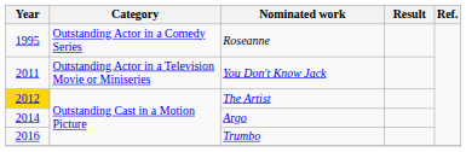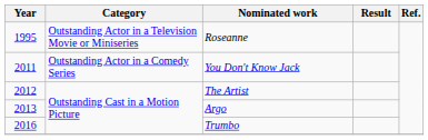 <table class=wikitable>
 <tr>
 <th scope="col" style="width:5em;">Year</th>
 <th scope="col" style="width:26em;">Category</th>
 <th scope="col" style="width:25em;">Nominated work</th>
 <th scope="col" style="width:5em;">Result</th>
 <th>Ref.</th>
 </tr>
 <tr>
 <td style="text-align:center;"><a href='#'>1995</a></td>
-<td><a href='#'>Outstanding Actor in a Comedy Series</a></td>
+<td><a href='#'>Outstanding Actor in a Television Movie or Miniseries</a></td>
 <td><em>Roseanne</em></td>
 <td></td>
 <td rowspan=5></td>
 </tr>
 <tr>
 <td style="text-align:center;"><a href='#'>2011</a></td>
-<td><a href='#'>Outstanding Actor in a Television Movie or Miniseries</a></td>
+<td><a href='#'>Outstanding Actor in a Comedy Series</a></td>
 <td><em><a href='#'>You Don't Know Jack</a></em></td>
 <td></td>
 </tr>
 <tr>
-<td style="background: gold; text-align:center;"><a href='#'>2012</a></td>
+<td style="text-align:center;"><a href='#'>2012</a></td>
 <td rowspan="3"><a href='#'>Outstanding Cast in a Motion Picture</a></td>
 <td><em><a href='#'>The Artist</a></em></td>
 <td></td>
 </tr>
 <tr>
-<td style="text-align:center;"><a href='#'>2014</a></td>
+<td style="text-align:center;"><a href='#'>2013</a></td>
 <td><em><a href='#'>Argo</a></em></td>
 <td></td>
 </tr>
 <tr>
 <td style="text-align:center;"><a href='#'>2016</a></td>
 <td><em><a href='#'>Trumbo</a></em></td>
 <td></td>
 </tr>
 <tr>
 </tr>
 </table>
